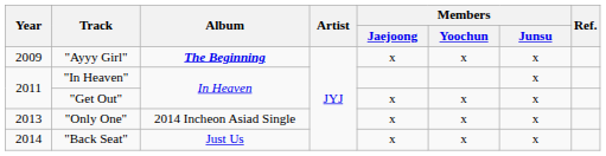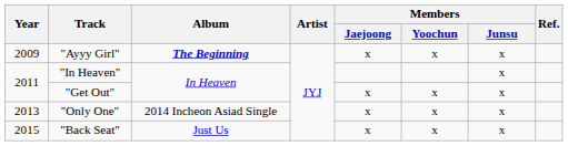 <table class="wikitable" style="text-align: center;">
 <tr>
 <th rowspan="2" style="width:50px;">Year</th>
 <th rowspan="2" style="width:100px;">Track</th>
 <th rowspan="2" style="width:200px;">Album</th>
 <th rowspan="2" style="width:50px;">Artist</th>
 <th colspan="3" style="width:150px;">Members</th>
 <th rowspan="2">Ref.</th>
 </tr>
 <tr>
 <th style="width:80px;"><a href='#'>Jaejoong</a></th>
 <th style="width:80px;"><a href='#'>Yoochun</a></th>
 <th style="width:80px;"><a href='#'>Junsu</a></th>
 </tr>
 <tr>
 <td>2009</td>
 <td>"Ayyy Girl"</td>
 <td><strong><em><a href='#'>The Beginning</a></em></strong></td>
 <td rowspan=5><a href='#'>JYJ</a></td>
 <td>x</td>
 <td>x</td>
 <td>x</td>
 <td></td>
 </tr>
 <tr>
 <td rowspan=2>2011</td>
 <td>"In Heaven"</td>
 <td rowspan=2><em><a href='#'>In Heaven</a></em></td>
 <td></td>
 <td></td>
 <td>x</td>
 <td></td>
 </tr>
 <tr>
 <td>"Get Out"</td>
 <td>x</td>
 <td>x</td>
 <td>x</td>
 <td></td>
 </tr>
 <tr>
 <td>2013</td>
 <td>"Only One"</td>
 <td>2014 Incheon Asiad Single</td>
 <td>x</td>
 <td>x</td>
 <td>x</td>
 <td></td>
 </tr>
 <tr>
-<td>2014</td>
+<td>2015</td>
 <td>"Back Seat"</td>
 <td><a href='#'>Just Us</a></td>
 <td>x</td>
 <td>x</td>
 <td>x</td>
 <td></td>
 </tr>
 </table>
